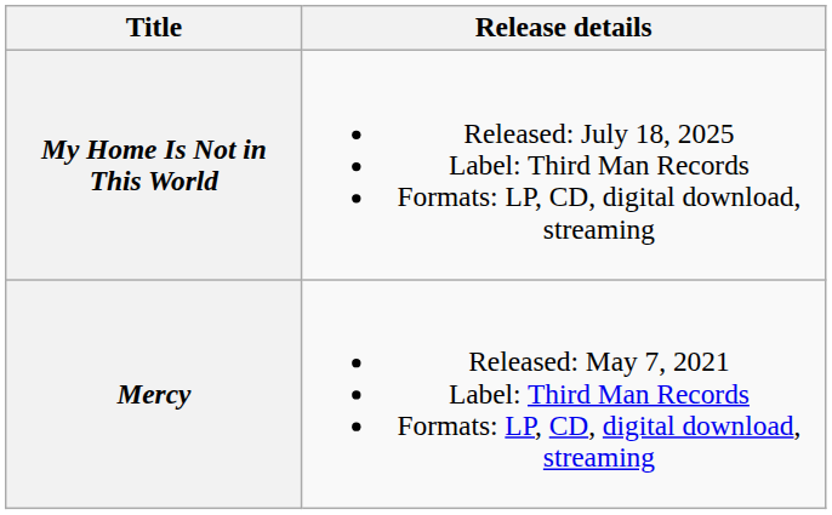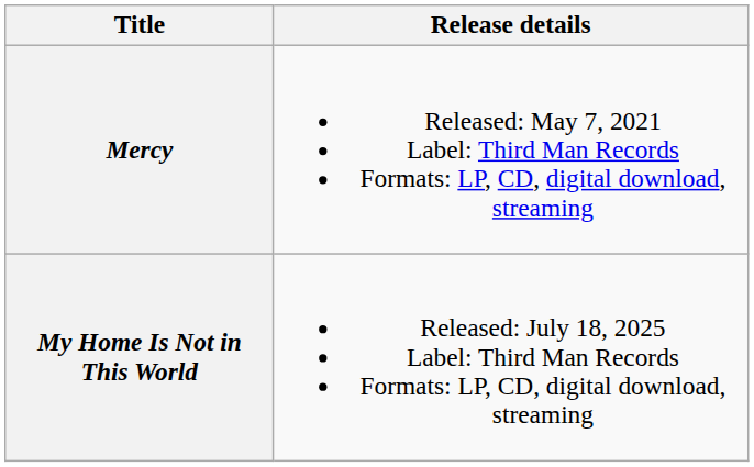 <table class="wikitable plainrowheaders" style="text-align:center">
 <tr>
 <th scope="col" style="width:10em;">Title</th>
 <th scope="col" style="width:18em;">Release details</th>
 </tr>
 <tr>
+<th scope="row"><em>Mercy</em></th>
+<td><br><ul><li>Released: May 7, 2021</li><li>Label: <a href='#'>Third Man Records</a></li><li>Formats: <a href='#'>LP</a>, <a href='#'>CD</a>, <a href='#'>digital download</a>, <a href='#'>streaming</a></li></ul></td>
+</tr>
+<tr>
 <th scope="row"><em>My Home Is Not in This World</em></th>
 <td><br><ul><li>Released: July 18, 2025</li><li>Label: Third Man Records</li><li>Formats: LP, CD, digital download, streaming</li></ul></td>
 </tr>
-<tr>
-<th scope="row"><em>Mercy</em></th>
-<td><br><ul><li>Released: May 7, 2021</li><li>Label: <a href='#'>Third Man Records</a></li><li>Formats: <a href='#'>LP</a>, <a href='#'>CD</a>, <a href='#'>digital download</a>, <a href='#'>streaming</a></li></ul></td>
-</tr>
 </table>
